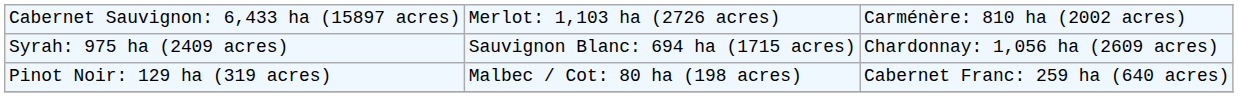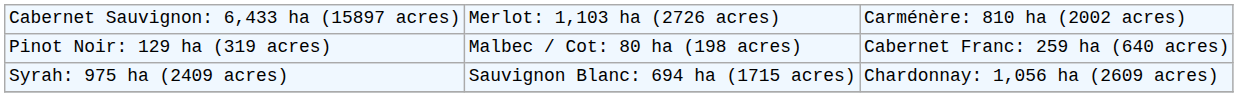 <table class="wikitable" style="background:#F0F8FF; font-size:95%;">
 <tr>
 <td>Cabernet Sauvignon: 6,433 ha (15897 acres)</td>
 <td>Merlot: 1,103 ha (2726 acres)</td>
 <td>Carménère: 810 ha (2002 acres)</td>
 </tr>
 <tr>
+<td>Pinot Noir: 129 ha (319 acres)</td>
+<td>Malbec / Cot: 80 ha (198 acres)</td>
+<td>Cabernet Franc: 259 ha (640 acres)</td>
+</tr>
+<tr>
 <td>Syrah: 975 ha (2409 acres)</td>
 <td>Sauvignon Blanc: 694 ha (1715 acres)</td>
 <td>Chardonnay: 1,056 ha (2609 acres)</td>
 </tr>
 <tr>
-<td>Pinot Noir: 129 ha (319 acres)</td>
-<td>Malbec / Cot: 80 ha (198 acres)</td>
-<td>Cabernet Franc: 259 ha (640 acres)</td>
-</tr>
-<tr>
 </tr>
 </table>
